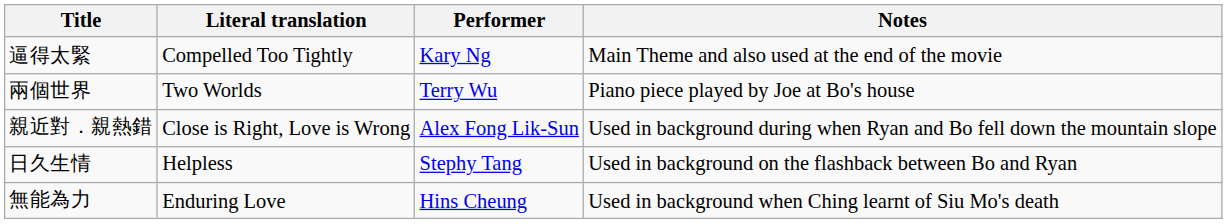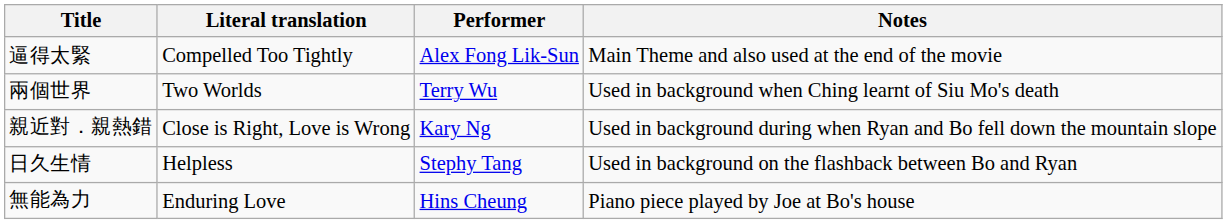 <table class="wikitable">
 <tr>
 <th>Title</th>
 <th>Literal translation</th>
 <th>Performer</th>
 <th>Notes</th>
 </tr>
 <tr>
 <td>逼得太緊</td>
 <td>Compelled Too Tightly</td>
-<td><a href='#'>Kary Ng</a></td>
+<td><a href='#'>Alex Fong Lik-Sun</a></td>
 <td>Main Theme and also used at the end of the movie</td>
 </tr>
 <tr>
 <td>兩個世界</td>
 <td>Two Worlds</td>
 <td><a href='#'>Terry Wu</a></td>
-<td>Piano piece played by Joe at Bo's house</td>
+<td>Used in background when Ching learnt of Siu Mo's death</td>
 </tr>
 <tr>
 <td>親近對．親熱錯</td>
 <td>Close is Right, Love is Wrong</td>
-<td><a href='#'>Alex Fong Lik-Sun</a></td>
+<td><a href='#'>Kary Ng</a></td>
 <td>Used in background during when Ryan and Bo fell down the mountain slope</td>
 </tr>
 <tr>
 <td>日久生情</td>
 <td>Helpless</td>
 <td><a href='#'>Stephy Tang</a></td>
 <td>Used in background on the flashback between Bo and Ryan</td>
 </tr>
 <tr>
 <td>無能為力</td>
 <td>Enduring Love</td>
 <td><a href='#'>Hins Cheung</a></td>
-<td>Used in background when Ching learnt of Siu Mo's death</td>
+<td>Piano piece played by Joe at Bo's house</td>
 </tr>
 </table>
